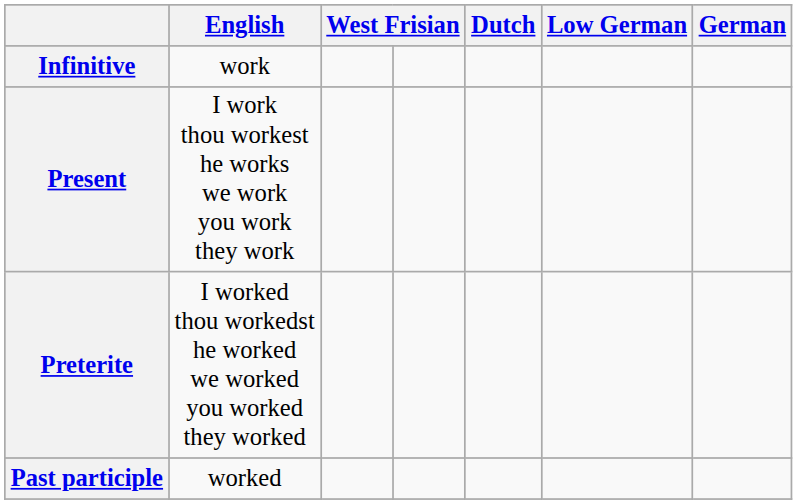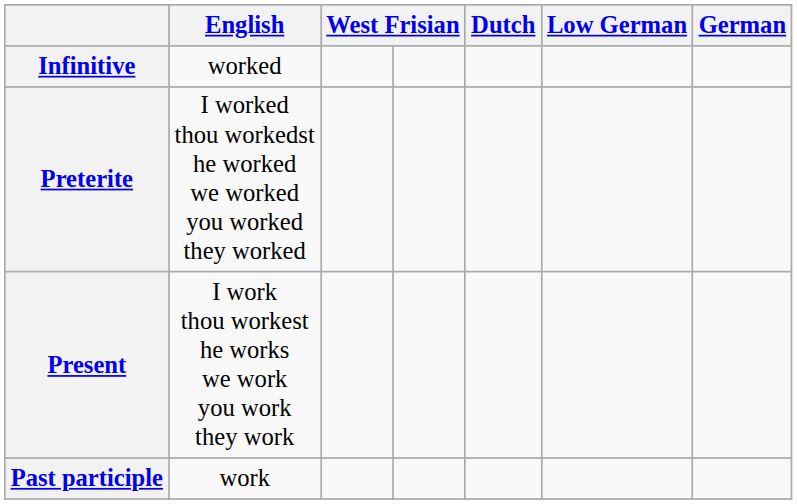 <table class="wikitable" style="text-align: center; font-size: 90%">
 <tr>
 <th></th>
 <th><a href='#'>English</a></th>
 <th colspan=2><a href='#'>West Frisian</a></th>
 <th><a href='#'>Dutch</a></th>
 <th><a href='#'>Low German</a></th>
 <th><a href='#'>German</a></th>
 </tr>
 <tr>
 <th><a href='#'>Infinitive</a></th>
-<td>work</td>
+<td>worked</td>
+<td></td>
+<td></td>
+<td></td>
+<td></td>
+<td></td>
+</tr>
+<tr>
+<th><a href='#'>Preterite</a></th>
+<td>I worked <br> thou workedst <br> he worked <br> we worked <br> you worked <br> they worked</td>
 <td></td>
 <td></td>
 <td></td>
 <td></td>
 <td></td>
 </tr>
 <tr>
 <th><a href='#'>Present</a></th>
 <td>I work <br> thou workest <br> he works <br> we work <br> you work <br> they work</td>
 <td></td>
 <td></td>
 <td></td>
 <td></td>
 <td></td>
 </tr>
 <tr>
-<th><a href='#'>Preterite</a></th>
-<td>I worked <br> thou workedst <br> he worked <br> we worked <br> you worked <br> they worked</td>
-<td></td>
-<td></td>
-<td></td>
-<td></td>
-<td></td>
-</tr>
-<tr>
 <th><a href='#'>Past participle</a></th>
-<td>worked</td>
+<td>work</td>
 <td></td>
 <td></td>
 <td></td>
 <td></td>
 <td></td>
 </tr>
 </table>
